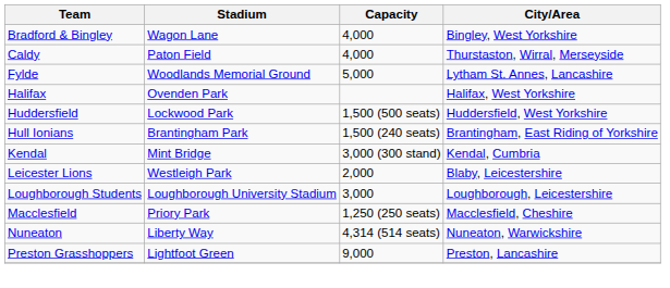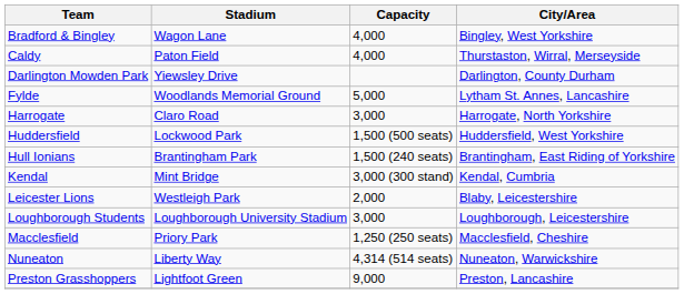 <table class="wikitable sortable">
 <tr>
 <th>Team</th>
 <th>Stadium</th>
 <th>Capacity</th>
 <th>City/Area</th>
 </tr>
 <tr>
 <td><a href='#'>Bradford & Bingley</a></td>
 <td><a href='#'>Wagon Lane</a></td>
 <td>4,000</td>
 <td><a href='#'>Bingley</a>, <a href='#'>West Yorkshire</a></td>
 </tr>
 <tr>
 <td><a href='#'>Caldy</a></td>
 <td><a href='#'>Paton Field</a></td>
 <td>4,000</td>
 <td><a href='#'>Thurstaston</a>, <a href='#'>Wirral</a>, <a href='#'>Merseyside</a></td>
 </tr>
 <tr>
+<td><a href='#'>Darlington Mowden Park</a></td>
+<td><a href='#'>Yiewsley Drive</a></td>
+<td></td>
+<td><a href='#'>Darlington</a>, <a href='#'>County Durham</a></td>
+</tr>
+<tr>
 <td><a href='#'>Fylde</a></td>
 <td><a href='#'>Woodlands Memorial Ground</a></td>
 <td>5,000</td>
 <td><a href='#'>Lytham St. Annes</a>, <a href='#'>Lancashire</a></td>
 </tr>
 <tr>
-<td><a href='#'>Halifax</a></td>
-<td><a href='#'>Ovenden Park</a></td>
-<td></td>
-<td><a href='#'>Halifax</a>, <a href='#'>West Yorkshire</a></td>
+<td><a href='#'>Harrogate</a></td>
+<td><a href='#'>Claro Road</a></td>
+<td>3,000</td>
+<td><a href='#'>Harrogate</a>, <a href='#'>North Yorkshire</a></td>
 </tr>
 <tr>
 <td><a href='#'>Huddersfield</a></td>
 <td><a href='#'>Lockwood Park</a></td>
 <td>1,500 (500 seats)</td>
 <td><a href='#'>Huddersfield</a>, <a href='#'>West Yorkshire</a></td>
 </tr>
 <tr>
 <td><a href='#'>Hull Ionians</a></td>
 <td><a href='#'>Brantingham Park</a></td>
 <td>1,500 (240 seats)</td>
 <td><a href='#'>Brantingham</a>, <a href='#'>East Riding of Yorkshire</a></td>
 </tr>
 <tr>
 <td><a href='#'>Kendal</a></td>
 <td><a href='#'>Mint Bridge</a></td>
 <td>3,000 (300 stand)</td>
 <td><a href='#'>Kendal</a>, <a href='#'>Cumbria</a></td>
 </tr>
 <tr>
 <td><a href='#'>Leicester Lions</a></td>
 <td><a href='#'>Westleigh Park</a></td>
 <td>2,000</td>
 <td><a href='#'>Blaby</a>, <a href='#'>Leicestershire</a></td>
 </tr>
 <tr>
 <td><a href='#'>Loughborough Students</a></td>
 <td><a href='#'>Loughborough University Stadium</a></td>
 <td>3,000</td>
 <td><a href='#'>Loughborough</a>, <a href='#'>Leicestershire</a></td>
 </tr>
 <tr>
 <td><a href='#'>Macclesfield</a></td>
 <td><a href='#'>Priory Park</a></td>
 <td>1,250 (250 seats)</td>
 <td><a href='#'>Macclesfield</a>, <a href='#'>Cheshire</a></td>
 </tr>
 <tr>
 <td><a href='#'>Nuneaton</a></td>
 <td><a href='#'>Liberty Way</a></td>
 <td>4,314 (514 seats)</td>
 <td><a href='#'>Nuneaton</a>, <a href='#'>Warwickshire</a></td>
 </tr>
 <tr>
 <td><a href='#'>Preston Grasshoppers</a></td>
 <td><a href='#'>Lightfoot Green</a></td>
 <td>9,000</td>
 <td><a href='#'>Preston</a>, <a href='#'>Lancashire</a></td>
 </tr>
 <tr>
 </tr>
 </table>
